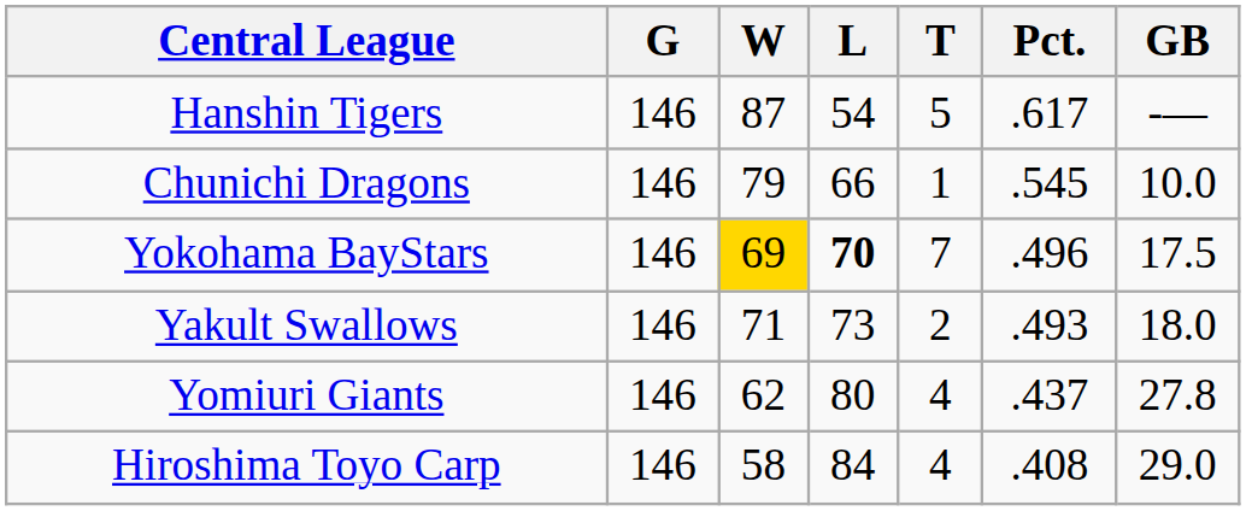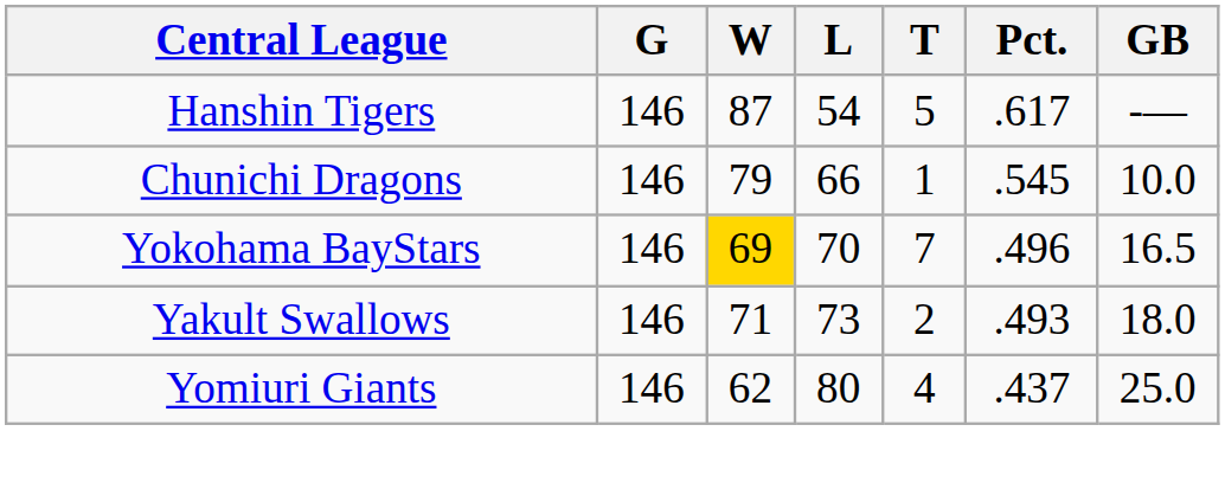 <table class="wikitable" width="50%" style="text-align:center;">
 <tr>
 <th width="35%"><a href='#'>Central League</a></th>
 <th width="5%">G</th>
 <th width="5%">W</th>
 <th width="5%">L</th>
 <th width="5%">T</th>
 <th width="7%">Pct.</th>
 <th width="5%">GB</th>
 </tr>
 <tr align=center>
 <td><a href='#'>Hanshin Tigers</a></td>
 <td>146</td>
 <td>87</td>
 <td>54</td>
 <td>5</td>
 <td>.617</td>
 <td>-—</td>
 </tr>
 <tr align=center>
 <td><a href='#'>Chunichi Dragons</a></td>
 <td>146</td>
 <td>79</td>
 <td>66</td>
 <td>1</td>
 <td>.545</td>
 <td>10.0</td>
 </tr>
 <tr align=center>
 <td><a href='#'>Yokohama BayStars</a></td>
 <td>146</td>
 <td style="background: gold;">69</td>
-<td><strong>70</strong></td>
+<td>70</td>
 <td>7</td>
 <td>.496</td>
-<td>17.5</td>
+<td>16.5</td>
 </tr>
 <tr align=center>
 <td><a href='#'>Yakult Swallows</a></td>
 <td>146</td>
 <td>71</td>
 <td>73</td>
 <td>2</td>
 <td>.493</td>
 <td>18.0</td>
 </tr>
 <tr align=center>
 <td><a href='#'>Yomiuri Giants</a></td>
 <td>146</td>
 <td>62</td>
 <td>80</td>
 <td>4</td>
 <td>.437</td>
-<td>27.8</td>
-</tr>
-<tr align=center>
-<td><a href='#'>Hiroshima Toyo Carp</a></td>
-<td>146</td>
-<td>58</td>
-<td>84</td>
-<td>4</td>
-<td>.408</td>
-<td>29.0</td>
+<td>25.0</td>
 </tr>
 </table>
